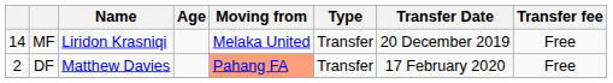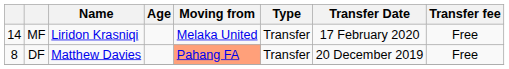 <table class="wikitable" style="text-align:center;">
 <tr>
 <th></th>
 <th></th>
 <th>Name</th>
 <th>Age</th>
 <th>Moving from</th>
 <th>Type</th>
 <th>Transfer Date</th>
 <th>Transfer fee</th>
 </tr>
 <tr>
 <td>14</td>
 <td>MF</td>
 <td align=left> <a href='#'>Liridon Krasniqi</a></td>
 <td></td>
 <td align=left> <a href='#'>Melaka United</a></td>
 <td>Transfer</td>
-<td>20 December 2019</td>
+<td>17 February 2020</td>
 <td>Free </td>
 </tr>
 <tr>
-<td>2</td>
+<td>8</td>
 <td>DF</td>
 <td align=left> <a href='#'>Matthew Davies</a></td>
 <td></td>
 <td align=left style="background: lightsalmon;"> <a href='#'>Pahang FA</a></td>
 <td>Transfer</td>
-<td>17 February 2020</td>
+<td>20 December 2019</td>
 <td>Free </td>
 </tr>
 <tr>
 </tr>
 </table>
